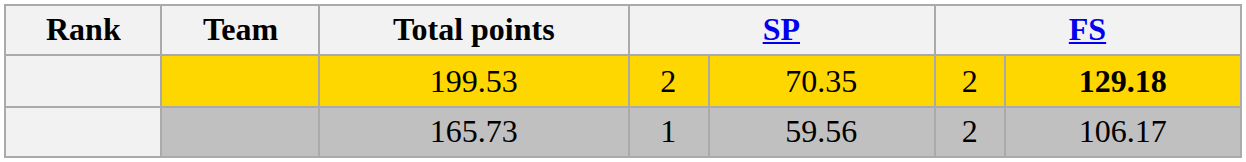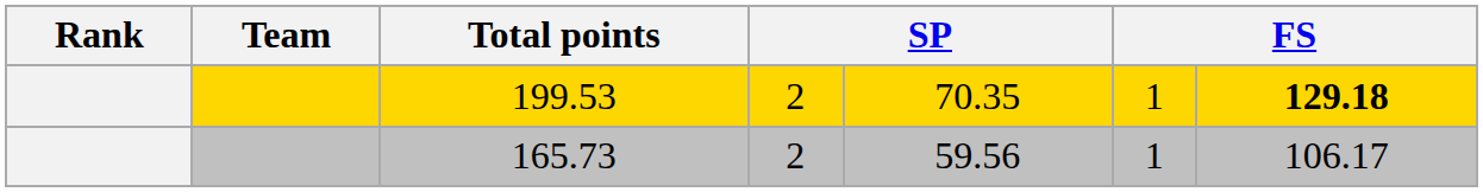 <table class="wikitable sortable" style="text-align:center;" width="70%">
 <tr>
 <th scope="col">Rank</th>
 <th scope="col">Team</th>
 <th scope="col">Total points</th>
 <th scope="col" colspan="2" width="80px"><a href='#'>SP</a></th>
 <th scope="col" colspan="2" width="80px"><a href='#'>FS</a></th>
 </tr>
 <tr bgcolor="gold">
 <th scope="row"></th>
 <td align="left"></td>
 <td>199.53</td>
 <td>2</td>
 <td>70.35</td>
-<td>2</td>
+<td>1</td>
 <td><strong>129.18</strong></td>
 </tr>
 <tr bgcolor="silver">
 <th scope="row"></th>
 <td align="left"></td>
 <td>165.73</td>
+<td>2</td>
+<td>59.56</td>
 <td>1</td>
-<td>59.56</td>
-<td>2</td>
 <td>106.17</td>
 </tr>
 </table>
